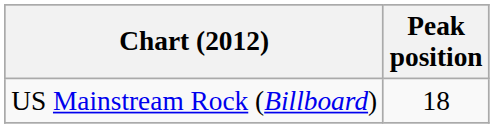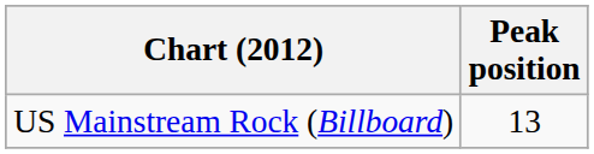 <table class="wikitable sortable">
 <tr>
 <th>Chart (2012)</th>
 <th>Peak<br>position</th>
 </tr>
 <tr>
 <td>US <a href='#'>Mainstream Rock</a> (<em><a href='#'>Billboard</a></em>)</td>
-<td style="text-align:center;">18</td>
+<td style="text-align:center;">13</td>
 </tr>
 </table>
